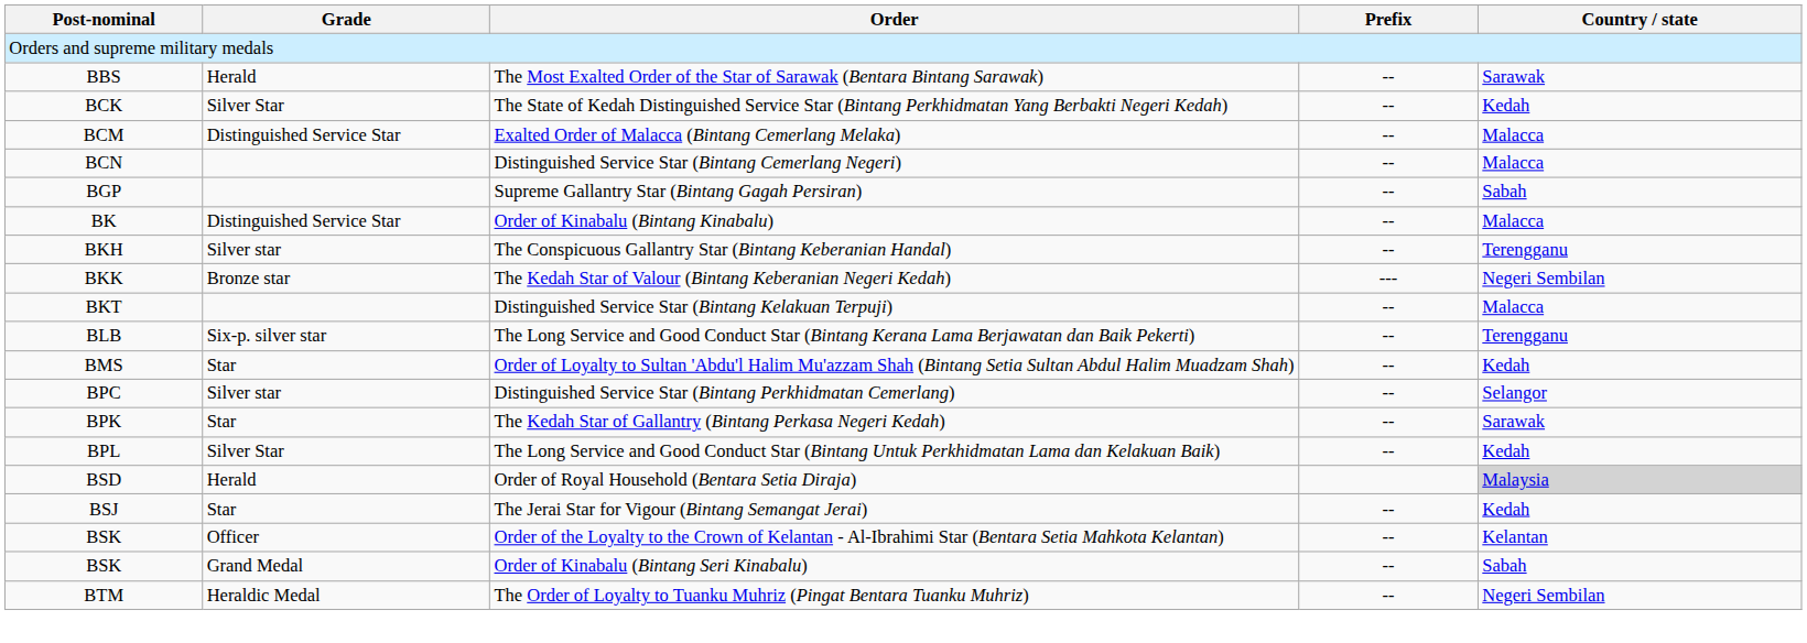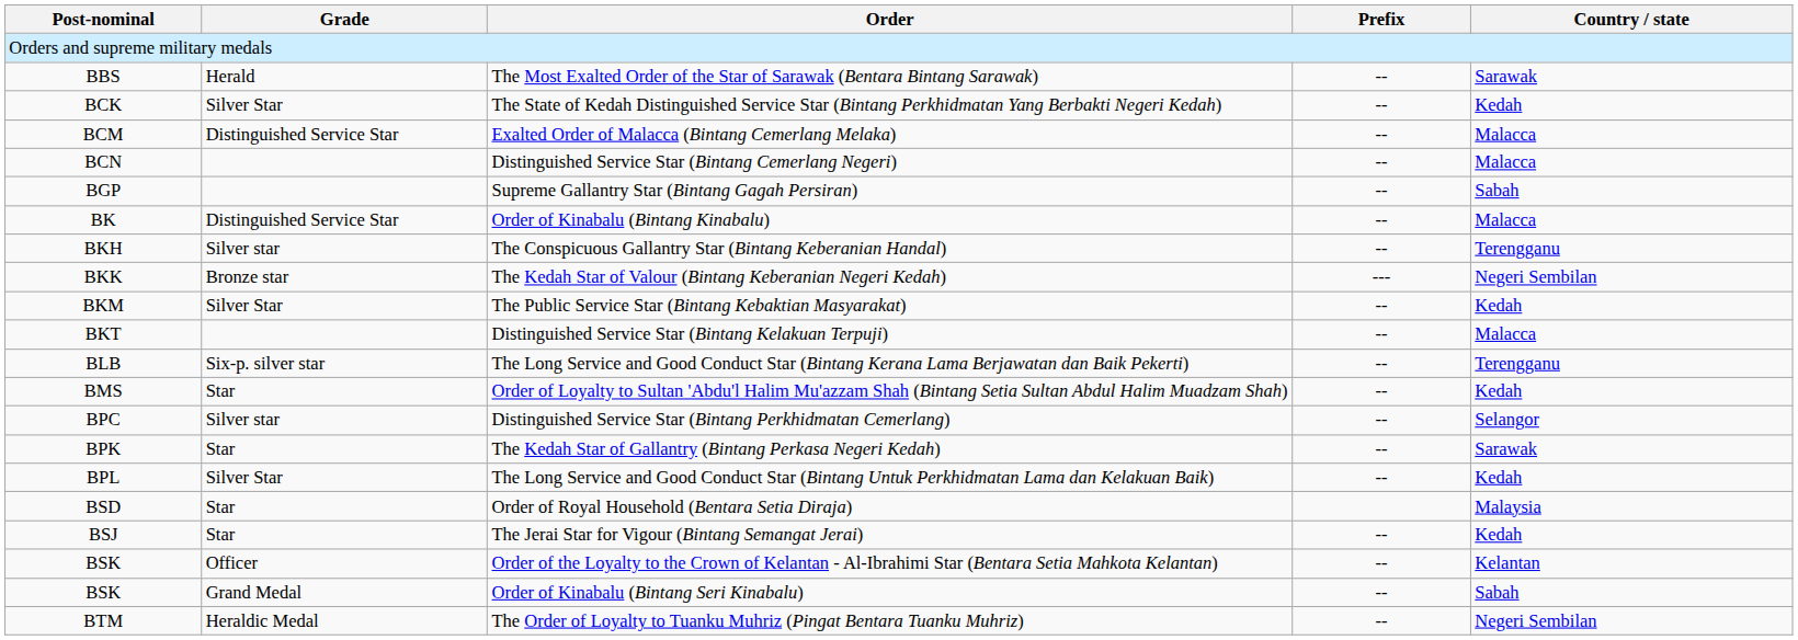 <table class="wikitable" width=100%>
 <tr>
 <th width=11%>Post-nominal</th>
 <th width=16%>Grade</th>
 <th>Order</th>
 <th width=10%>Prefix</th>
 <th width=18%>Country / state</th>
 </tr>
 <tr>
 <td colspan=5 style="background-color:#cceeff">Orders and supreme military medals</td>
 </tr>
 <tr>
 <td align=center>BBS</td>
 <td>Herald</td>
 <td>The <a href='#'>Most Exalted Order of the Star of Sarawak</a> (<em>Bentara Bintang Sarawak</em>)</td>
 <td align=center>--</td>
 <td> <a href='#'>Sarawak</a></td>
 </tr>
 <tr>
 <td align=center>BCK</td>
 <td>Silver Star</td>
 <td>The State of Kedah Distinguished Service Star (<em>Bintang Perkhidmatan Yang Berbakti Negeri Kedah</em>)</td>
 <td align=center>--</td>
 <td> <a href='#'>Kedah</a></td>
 </tr>
 <tr>
 <td align=center>BCM</td>
 <td>Distinguished Service Star</td>
 <td><a href='#'>Exalted Order of Malacca</a> (<em>Bintang Cemerlang Melaka</em>)</td>
 <td align=center>--</td>
 <td> <a href='#'>Malacca</a></td>
 </tr>
 <tr>
 <td align=center>BCN</td>
 <td></td>
 <td>Distinguished Service Star (<em>Bintang Cemerlang Negeri</em>)</td>
 <td align=center>--</td>
 <td> <a href='#'>Malacca</a></td>
 </tr>
 <tr>
 <td align=center>BGP</td>
 <td></td>
 <td>Supreme Gallantry Star (<em>Bintang Gagah Persiran</em>)</td>
 <td align=center>--</td>
 <td> <a href='#'>Sabah</a></td>
 </tr>
 <tr>
 <td align=center>BK</td>
 <td>Distinguished Service Star</td>
 <td><a href='#'>Order of Kinabalu</a> (<em>Bintang  Kinabalu</em>)</td>
 <td align=center>--</td>
 <td> <a href='#'>Malacca</a></td>
 </tr>
 <tr>
 <td align=center>BKH</td>
 <td>Silver star</td>
 <td>The Conspicuous Gallantry Star (<em>Bintang Keberanian Handal</em>)</td>
 <td align=center>--</td>
 <td> <a href='#'>Terengganu</a></td>
 </tr>
 <tr>
 <td align=center>BKK</td>
 <td>Bronze star</td>
 <td>The <a href='#'>Kedah Star of Valour</a> (<em>Bintang Keberanian Negeri Kedah</em>)</td>
 <td align=center>---</td>
 <td> <a href='#'>Negeri Sembilan</a></td>
 </tr>
 <tr>
+<td align=center>BKM</td>
+<td>Silver Star</td>
+<td>The Public Service Star (<em>Bintang Kebaktian Masyarakat</em>)</td>
+<td align=center>--</td>
+<td> <a href='#'>Kedah</a></td>
+</tr>
+<tr>
 <td align=center>BKT</td>
 <td></td>
 <td>Distinguished Service Star (<em>Bintang Kelakuan Terpuji</em>)</td>
 <td align=center>--</td>
 <td> <a href='#'>Malacca</a></td>
 </tr>
 <tr>
 <td align=center>BLB</td>
 <td>Six-p. silver star</td>
 <td>The Long Service and Good Conduct Star (<em>Bintang Kerana Lama Berjawatan dan Baik Pekerti</em>)</td>
 <td align=center>--</td>
 <td> <a href='#'>Terengganu</a></td>
 </tr>
 <tr>
 <td align=center>BMS</td>
 <td>Star</td>
 <td><a href='#'>Order of Loyalty to Sultan 'Abdu'l Halim Mu'azzam Shah</a> (<em>Bintang Setia Sultan Abdul Halim Muadzam Shah</em>)</td>
 <td align=center>--</td>
 <td> <a href='#'>Kedah</a></td>
 </tr>
 <tr>
 <td align=center>BPC</td>
 <td>Silver star</td>
 <td>Distinguished Service Star (<em>Bintang Perkhidmatan Cemerlang</em>)</td>
 <td align=center>--</td>
 <td> <a href='#'>Selangor</a></td>
 </tr>
 <tr>
 <td align=center>BPK</td>
 <td>Star</td>
 <td>The <a href='#'>Kedah Star of Gallantry</a> (<em>Bintang Perkasa Negeri Kedah</em>)</td>
 <td align=center>--</td>
 <td> <a href='#'>Sarawak</a></td>
 </tr>
 <tr>
 <td align=center>BPL</td>
 <td>Silver Star</td>
 <td>The Long Service and Good Conduct Star (<em>Bintang Untuk Perkhidmatan Lama dan Kelakuan Baik</em>)</td>
 <td align=center>--</td>
 <td> <a href='#'>Kedah</a></td>
 </tr>
 <tr>
 <td align=center>BSD</td>
-<td>Herald</td>
+<td>Star</td>
 <td>Order of Royal Household (<em>Bentara Setia Diraja</em>)</td>
 <td></td>
-<td style="background: lightgrey;"> <a href='#'>Malaysia</a></td>
+<td> <a href='#'>Malaysia</a></td>
 </tr>
 <tr>
 <td align=center>BSJ</td>
 <td>Star</td>
 <td>The Jerai Star for Vigour (<em>Bintang Semangat Jerai</em>)</td>
 <td align=center>--</td>
 <td> <a href='#'>Kedah</a></td>
 </tr>
 <tr>
 <td align=center>BSK</td>
 <td>Officer</td>
 <td><a href='#'>Order of the Loyalty to the Crown of Kelantan</a> - Al-Ibrahimi Star (<em>Bentara Setia Mahkota Kelantan</em>)</td>
 <td align=center>--</td>
 <td> <a href='#'>Kelantan</a></td>
 </tr>
 <tr>
 <td align=center>BSK</td>
 <td>Grand Medal</td>
 <td><a href='#'>Order of Kinabalu</a> (<em>Bintang Seri Kinabalu</em>)</td>
 <td align=center>--</td>
 <td> <a href='#'>Sabah</a></td>
 </tr>
 <tr>
 <td align=center>BTM</td>
 <td>Heraldic Medal</td>
 <td>The <a href='#'>Order of Loyalty to Tuanku Muhriz</a> (<em>Pingat Bentara Tuanku Muhriz</em>)</td>
 <td align=center>--</td>
 <td> <a href='#'>Negeri Sembilan</a></td>
 </tr>
 </table>
